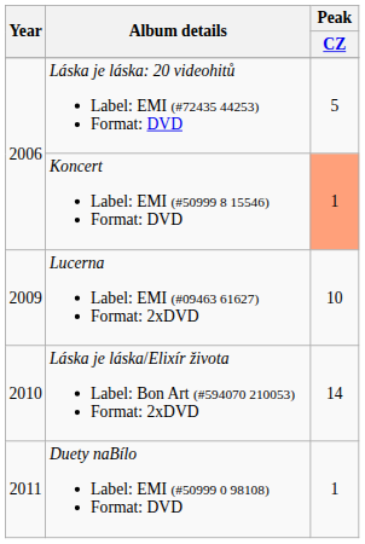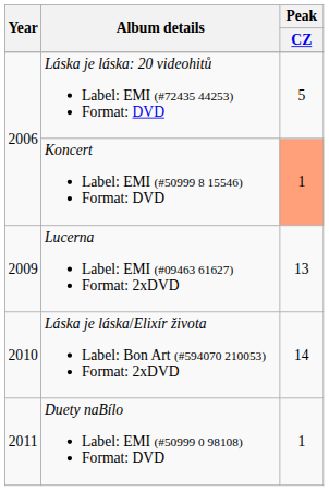 <table class="wikitable" style="text-align:center;">
 <tr>
 <th rowspan="2" width="15">Year</th>
 <th rowspan="2" width="250">Album details</th>
 <th colspan="1" width="40">Peak</th>
 </tr>
 <tr>
 <th rowspan="1" width="40"><a href='#'>CZ</a></th>
 </tr>
 <tr style="font-size:smaller;">
 </tr>
 <tr>
 <td rowspan="2">2006</td>
 <td align="left"><em>Láska je láska: 20 videohitů</em><br><ul><li>Label: EMI <small>(#72435 44253)</small></li><li>Format: <a href='#'>DVD</a></li></ul></td>
 <td>5</td>
 </tr>
 <tr>
 <td align="left"><em>Koncert</em><br><ul><li>Label: EMI <small>(#50999 8 15546)</small></li><li>Format: DVD</li></ul></td>
 <td style="background: lightsalmon;">1</td>
 </tr>
 <tr>
 <td>2009</td>
 <td align="left"><em>Lucerna</em><br><ul><li>Label: EMI <small>(#09463 61627)</small></li><li>Format: 2xDVD</li></ul></td>
-<td>10</td>
+<td>13</td>
 </tr>
 <tr>
 <td>2010</td>
 <td align="left"><em>Láska je láska</em>/<em>Elixír života</em><br><ul><li>Label: Bon Art <small>(#594070 210053)</small></li><li>Format: 2xDVD</li></ul></td>
 <td>14</td>
 </tr>
 <tr>
 <td>2011</td>
 <td align="left"><em>Duety naBílo</em><br><ul><li>Label: EMI <small>(#50999 0 98108)</small></li><li>Format: DVD</li></ul></td>
 <td>1</td>
 </tr>
 </table>
